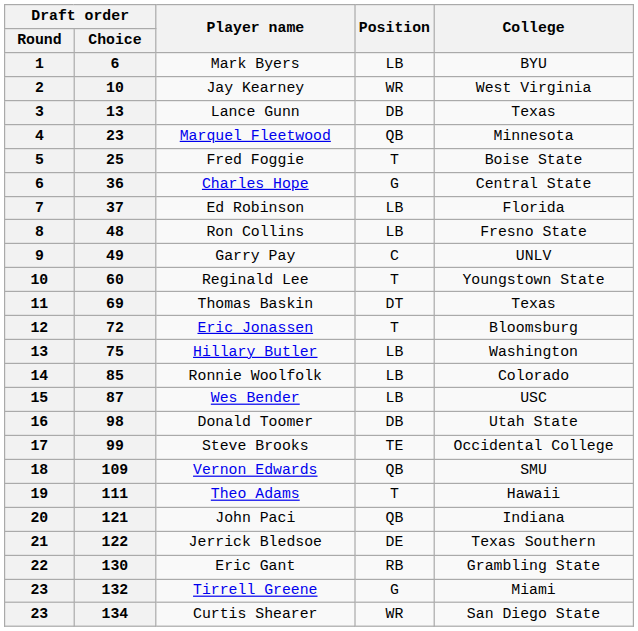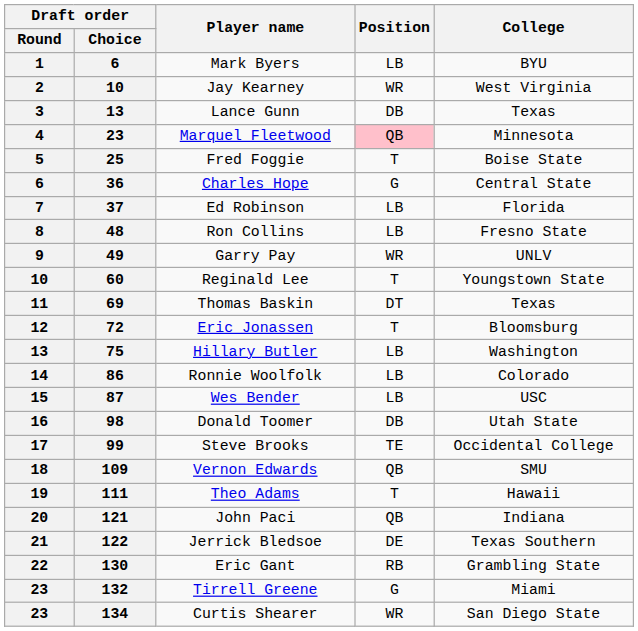 <table class="wikitable" style="font-size:95%; text-align:center">
 <tr>
 <th width="120" colspan="2">Draft order</th>
 <th width="160" rowspan="2">Player name</th>
 <th width="60"  rowspan="2">Position</th>
 <th width="160" rowspan="2">College</th>
 </tr>
 <tr>
 <th>Round</th>
 <th>Choice</th>
 </tr>
 <tr>
 <th>1</th>
 <th>6</th>
 <td>Mark Byers</td>
 <td>LB</td>
 <td>BYU</td>
 </tr>
 <tr>
 <th>2</th>
 <th>10</th>
 <td>Jay Kearney</td>
 <td>WR</td>
 <td>West Virginia</td>
 </tr>
 <tr>
 <th>3</th>
 <th>13</th>
 <td>Lance Gunn</td>
 <td>DB</td>
 <td>Texas</td>
 </tr>
 <tr>
 <th>4</th>
 <th>23</th>
 <td><a href='#'>Marquel Fleetwood</a></td>
-<td>QB</td>
+<td style="background: pink;">QB</td>
 <td>Minnesota</td>
 </tr>
 <tr>
 <th>5</th>
 <th>25</th>
 <td>Fred Foggie</td>
 <td>T</td>
 <td>Boise State</td>
 </tr>
 <tr>
 <th>6</th>
 <th>36</th>
 <td><a href='#'>Charles Hope</a></td>
 <td>G</td>
 <td>Central State</td>
 </tr>
 <tr>
 <th>7</th>
 <th>37</th>
 <td>Ed Robinson</td>
 <td>LB</td>
 <td>Florida</td>
 </tr>
 <tr>
 <th>8</th>
 <th>48</th>
 <td>Ron Collins</td>
 <td>LB</td>
 <td>Fresno State</td>
 </tr>
 <tr>
 <th>9</th>
 <th>49</th>
 <td>Garry Pay</td>
-<td>C</td>
+<td>WR</td>
 <td>UNLV</td>
 </tr>
 <tr>
 <th>10</th>
 <th>60</th>
 <td>Reginald Lee</td>
 <td>T</td>
 <td>Youngstown State</td>
 </tr>
 <tr>
 <th>11</th>
 <th>69</th>
 <td>Thomas Baskin</td>
 <td>DT</td>
 <td>Texas</td>
 </tr>
 <tr>
 <th>12</th>
 <th>72</th>
 <td><a href='#'>Eric Jonassen</a></td>
 <td>T</td>
 <td>Bloomsburg</td>
 </tr>
 <tr>
 <th>13</th>
 <th>75</th>
 <td><a href='#'>Hillary Butler</a></td>
 <td>LB</td>
 <td>Washington</td>
 </tr>
 <tr>
 <th>14</th>
-<th>85</th>
+<th>86</th>
 <td>Ronnie Woolfolk</td>
 <td>LB</td>
 <td>Colorado</td>
 </tr>
 <tr>
 <th>15</th>
 <th>87</th>
 <td><a href='#'>Wes Bender</a></td>
 <td>LB</td>
 <td>USC</td>
 </tr>
 <tr>
 <th>16</th>
 <th>98</th>
 <td>Donald Toomer</td>
 <td>DB</td>
 <td>Utah State</td>
 </tr>
 <tr>
 <th>17</th>
 <th>99</th>
 <td>Steve Brooks</td>
 <td>TE</td>
 <td>Occidental College</td>
 </tr>
 <tr>
 <th>18</th>
 <th>109</th>
 <td><a href='#'>Vernon Edwards</a></td>
 <td>QB</td>
 <td>SMU</td>
 </tr>
 <tr>
 <th>19</th>
 <th>111</th>
 <td><a href='#'>Theo Adams</a></td>
 <td>T</td>
 <td>Hawaii</td>
 </tr>
 <tr>
 <th>20</th>
 <th>121</th>
 <td>John Paci</td>
 <td>QB</td>
 <td>Indiana</td>
 </tr>
 <tr>
 <th>21</th>
 <th>122</th>
 <td>Jerrick Bledsoe</td>
 <td>DE</td>
 <td>Texas Southern</td>
 </tr>
 <tr>
 <th>22</th>
 <th>130</th>
 <td>Eric Gant</td>
 <td>RB</td>
 <td>Grambling State</td>
 </tr>
 <tr>
 <th>23</th>
 <th>132</th>
 <td><a href='#'>Tirrell Greene</a></td>
 <td>G</td>
 <td>Miami</td>
 </tr>
 <tr>
 <th>23</th>
 <th>134</th>
 <td>Curtis Shearer</td>
 <td>WR</td>
 <td>San Diego State</td>
 </tr>
 </table>
